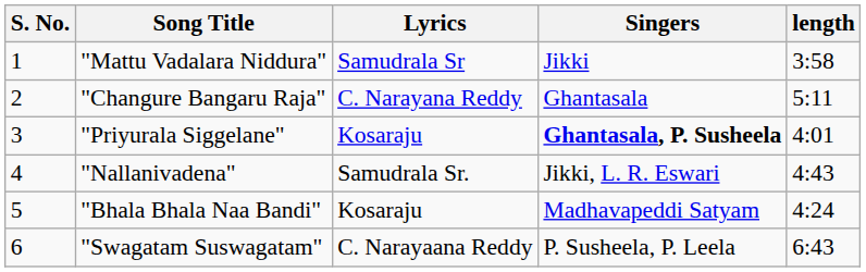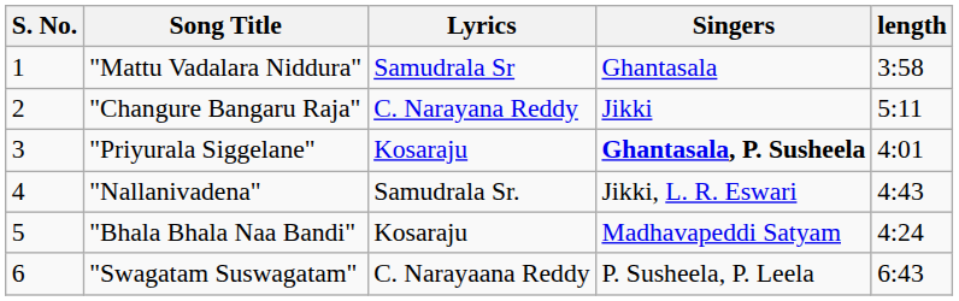 <table class="wikitable">
 <tr>
 <th>S. No.</th>
 <th>Song Title</th>
 <th>Lyrics</th>
 <th>Singers</th>
 <th>length</th>
 </tr>
 <tr>
 <td>1</td>
 <td>"Mattu Vadalara Niddura"</td>
 <td><a href='#'>Samudrala Sr</a></td>
-<td><a href='#'>Jikki</a></td>
+<td><a href='#'>Ghantasala</a></td>
 <td>3:58</td>
 </tr>
 <tr>
 <td>2</td>
 <td>"Changure Bangaru Raja"</td>
 <td><a href='#'>C. Narayana Reddy</a></td>
-<td><a href='#'>Ghantasala</a></td>
+<td><a href='#'>Jikki</a></td>
 <td>5:11</td>
 </tr>
 <tr>
 <td>3</td>
 <td>"Priyurala Siggelane"</td>
 <td><a href='#'>Kosaraju</a></td>
 <td><strong><a href='#'>Ghantasala</a>, P. Susheela</strong></td>
 <td>4:01</td>
 </tr>
 <tr>
 <td>4</td>
 <td>"Nallanivadena"</td>
 <td>Samudrala Sr.</td>
 <td>Jikki, <a href='#'>L. R. Eswari</a></td>
 <td>4:43</td>
 </tr>
 <tr>
 <td>5</td>
 <td>"Bhala Bhala Naa Bandi"</td>
 <td>Kosaraju</td>
 <td><a href='#'>Madhavapeddi Satyam</a></td>
 <td>4:24</td>
 </tr>
 <tr>
 <td>6</td>
 <td>"Swagatam Suswagatam"</td>
 <td>C. Narayaana Reddy</td>
 <td>P. Susheela, P. Leela</td>
 <td>6:43</td>
 </tr>
 </table>
